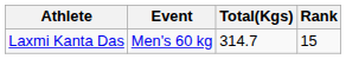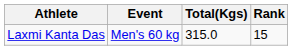 <table class="wikitable">
 <tr>
 <th>Athlete</th>
 <th>Event</th>
 <th>Total(Kgs)</th>
 <th>Rank</th>
 </tr>
 <tr>
 <td><a href='#'>Laxmi Kanta Das</a></td>
 <td><a href='#'>Men's 60 kg</a></td>
-<td>314.7</td>
+<td>315.0</td>
 <td>15</td>
 </tr>
 </table>
